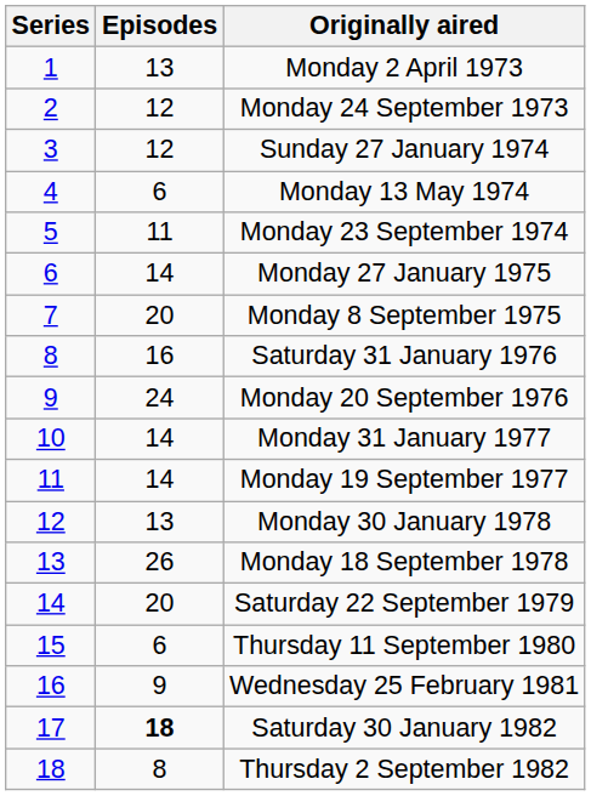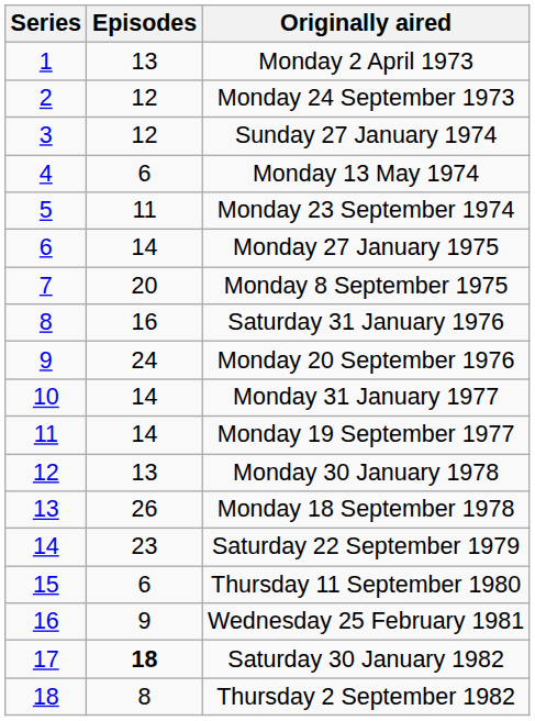 <table class=wikitable style="text-align: center;">
 <tr>
 <th>Series</th>
 <th>Episodes</th>
 <th>Originally aired</th>
 </tr>
 <tr>
 <td><a href='#'>1</a></td>
 <td>13</td>
 <td>Monday 2 April 1973</td>
 </tr>
 <tr>
 <td><a href='#'>2</a></td>
 <td>12</td>
 <td>Monday 24 September 1973</td>
 </tr>
 <tr>
 <td><a href='#'>3</a></td>
 <td>12</td>
 <td>Sunday 27 January 1974</td>
 </tr>
 <tr>
 <td><a href='#'>4</a></td>
 <td>6</td>
 <td>Monday 13 May 1974</td>
 </tr>
 <tr>
 <td><a href='#'>5</a></td>
 <td>11</td>
 <td>Monday 23 September 1974</td>
 </tr>
 <tr>
 <td><a href='#'>6</a></td>
 <td>14</td>
 <td>Monday 27 January 1975</td>
 </tr>
 <tr>
 <td><a href='#'>7</a></td>
 <td>20</td>
 <td>Monday 8 September 1975</td>
 </tr>
 <tr>
 <td><a href='#'>8</a></td>
 <td>16</td>
 <td>Saturday 31 January 1976</td>
 </tr>
 <tr>
 <td><a href='#'>9</a></td>
 <td>24</td>
 <td>Monday 20 September 1976</td>
 </tr>
 <tr>
 <td><a href='#'>10</a></td>
 <td>14</td>
 <td>Monday 31 January 1977</td>
 </tr>
 <tr>
 <td><a href='#'>11</a></td>
 <td>14</td>
 <td>Monday 19 September 1977</td>
 </tr>
 <tr>
 <td><a href='#'>12</a></td>
 <td>13</td>
 <td>Monday 30 January 1978</td>
 </tr>
 <tr>
 <td><a href='#'>13</a></td>
 <td>26</td>
 <td>Monday 18 September 1978</td>
 </tr>
 <tr>
 <td><a href='#'>14</a></td>
-<td>20</td>
+<td>23</td>
 <td>Saturday 22 September 1979</td>
 </tr>
 <tr>
 <td><a href='#'>15</a></td>
 <td>6</td>
 <td>Thursday 11 September 1980</td>
 </tr>
 <tr>
 <td><a href='#'>16</a></td>
 <td>9</td>
 <td>Wednesday 25 February 1981</td>
 </tr>
 <tr>
 <td><a href='#'>17</a></td>
 <td><strong>18</strong></td>
 <td>Saturday 30 January 1982</td>
 </tr>
 <tr>
 <td><a href='#'>18</a></td>
 <td>8</td>
 <td>Thursday 2 September 1982</td>
 </tr>
 </table>
